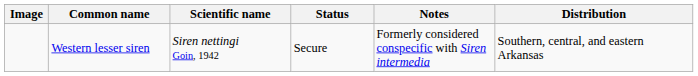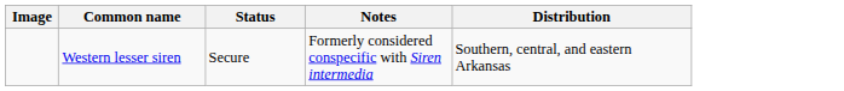 <table class="wikitable">
 <tr>
 <th scope="col" style="width: 50px;">Image</th>
 <th scope="col" style="width: 150px;">Common name</th>
-<th scope="col" style="width: 150px;">Scientific name</th>
 <th scope="col" style="width: 100px;">Status</th>
 <th scope="col" style="width: 150px;">Notes</th>
 <th scope="col" style="width: 250px;">Distribution</th>
 </tr>
 <tr>
 <td></td>
 <td><a href='#'>Western lesser siren</a></td>
-<td><em>Siren nettingi</em><br><small><a href='#'>Goin</a>, 1942</small></td>
 <td>Secure</td>
 <td>Formerly considered <a href='#'>conspecific</a> with <em><a href='#'>Siren intermedia</a></em></td>
 <td>Southern, central, and eastern Arkansas</td>
 </tr>
 </table>
